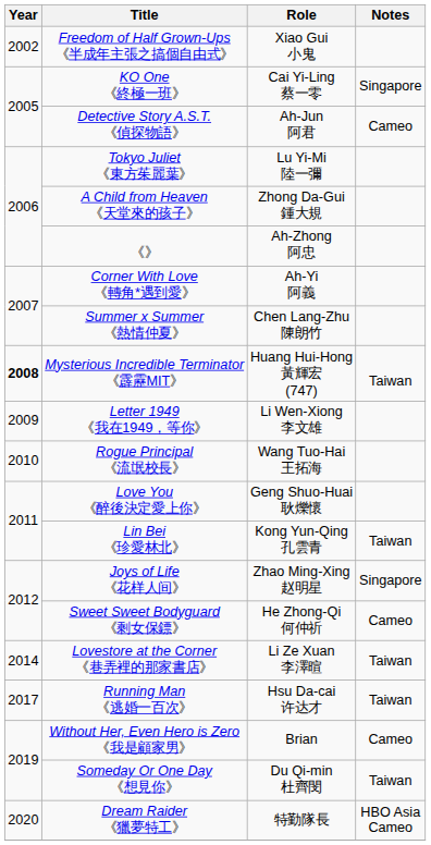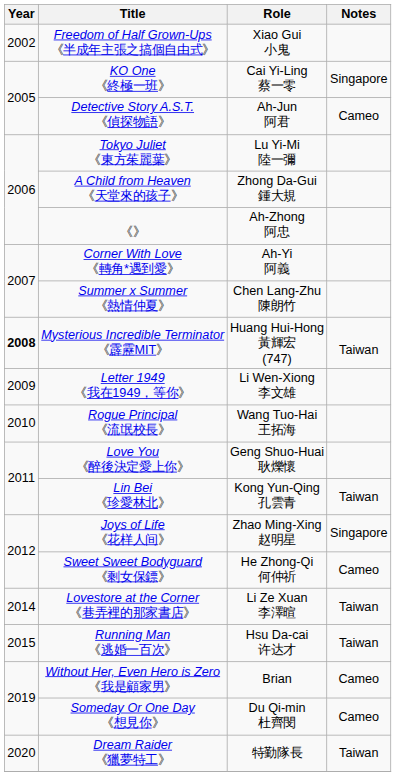 <table class="wikitable sortable"  style="text-align:center;">
 <tr>
 <th>Year</th>
 <th>Title</th>
 <th>Role</th>
 <th class="unsortable">Notes</th>
 </tr>
 <tr>
 <td>2002</td>
 <td><em><a href='#'>Freedom of Half Grown-Ups</a></em><br>《<a href='#'>半成年主張之搞個自由式</a>》</td>
 <td>Xiao Gui<br>小鬼</td>
 <td></td>
 </tr>
 <tr>
 <td rowspan="2">2005</td>
 <td><em><a href='#'>KO One</a></em><br>《<a href='#'>終極一班</a>》</td>
 <td>Cai Yi-Ling<br>蔡一零</td>
 <td>Singapore</td>
 </tr>
 <tr>
 <td><em><a href='#'>Detective Story A.S.T.</a></em><br>《<a href='#'>偵探物語</a>》</td>
 <td>Ah-Jun<br>阿君</td>
 <td>Cameo</td>
 </tr>
 <tr>
 <td rowspan="3">2006</td>
 <td><em><a href='#'>Tokyo Juliet</a></em><br>《<a href='#'>東方茱麗葉</a>》</td>
 <td>Lu Yi-Mi<br>陸一彌</td>
 <td></td>
 </tr>
 <tr>
 <td><em><a href='#'>A Child from Heaven</a></em><br>《<a href='#'>天堂來的孩子</a>》</td>
 <td>Zhong Da-Gui<br>鍾大規</td>
 <td></td>
 </tr>
 <tr>
 <td><em></em><br>《》</td>
 <td>Ah-Zhong<br>阿忠</td>
 <td></td>
 </tr>
 <tr>
 <td rowspan="2">2007</td>
 <td><em><a href='#'>Corner With Love</a></em><br>《<a href='#'>轉角*遇到愛</a>》</td>
 <td>Ah-Yi<br>阿義</td>
 <td></td>
 </tr>
 <tr>
 <td><em><a href='#'>Summer x Summer</a></em><br>《<a href='#'>熱情仲夏</a>》</td>
 <td>Chen Lang-Zhu<br>陳朗竹</td>
 <td></td>
 </tr>
 <tr>
 <td><strong>2008</strong></td>
 <td><em><a href='#'>Mysterious Incredible Terminator</a></em><br>《<a href='#'>霹靂MIT</a>》</td>
 <td>Huang Hui-Hong<br>黃輝宏<br>(747)</td>
 <td><br>Taiwan</td>
 </tr>
 <tr>
 <td>2009</td>
 <td><em><a href='#'>Letter 1949</a></em><br>《<a href='#'>我在1949，等你</a>》</td>
 <td>Li Wen-Xiong<br>李文雄</td>
 <td></td>
 </tr>
 <tr>
 <td>2010</td>
 <td><em><a href='#'>Rogue Principal</a></em><br>《<a href='#'>流氓校長</a>》</td>
 <td>Wang Tuo-Hai<br>王拓海</td>
 <td></td>
 </tr>
 <tr>
 <td rowspan="2">2011</td>
 <td><em><a href='#'>Love You</a></em><br>《<a href='#'>醉後決定愛上你</a>》</td>
 <td>Geng Shuo-Huai<br>耿爍懷</td>
 <td></td>
 </tr>
 <tr>
 <td><em><a href='#'>Lin Bei</a></em><br>《<a href='#'>珍愛林北</a>》</td>
 <td>Kong Yun-Qing<br>孔雲青</td>
 <td>Taiwan</td>
 </tr>
 <tr>
 <td rowspan="2">2012</td>
 <td><em><a href='#'>Joys of Life</a></em><br>《<a href='#'>花样人间</a>》</td>
 <td>Zhao Ming-Xing<br>赵明星</td>
 <td>Singapore</td>
 </tr>
 <tr>
 <td><em><a href='#'>Sweet Sweet Bodyguard</a></em><br>《<a href='#'>剩女保鏢</a>》</td>
 <td>He Zhong-Qi<br>何仲祈</td>
 <td>Cameo</td>
 </tr>
 <tr>
 <td>2014</td>
 <td><em><a href='#'>Lovestore at the Corner</a></em><br>《<a href='#'>巷弄裡的那家書店</a>》</td>
 <td>Li Ze Xuan<br>李澤暄</td>
 <td>Taiwan</td>
 </tr>
 <tr>
-<td>2017</td>
+<td>2015</td>
 <td><em><a href='#'>Running Man</a></em><br>《<a href='#'>逃婚一百次</a>》</td>
 <td>Hsu Da-cai<br>许达才</td>
 <td>Taiwan</td>
 </tr>
 <tr>
 <td rowspan="2">2019</td>
 <td><em><a href='#'>Without Her, Even Hero is Zero</a></em><br>《<a href='#'>我是顧家男</a>》</td>
 <td>Brian</td>
 <td>Cameo</td>
 </tr>
 <tr>
 <td><em><a href='#'>Someday Or One Day</a></em><br>《<a href='#'>想見你</a>》</td>
 <td>Du Qi-min<br>杜齊閔</td>
-<td>Taiwan</td>
+<td>Cameo</td>
 </tr>
 <tr>
 <td>2020</td>
 <td><em><a href='#'>Dream Raider</a></em><br>《<a href='#'>獵夢特工</a>》</td>
 <td>特勤隊長</td>
-<td>HBO Asia<br>Cameo</td>
+<td>Taiwan</td>
 </tr>
 <tr>
 </tr>
 </table>
